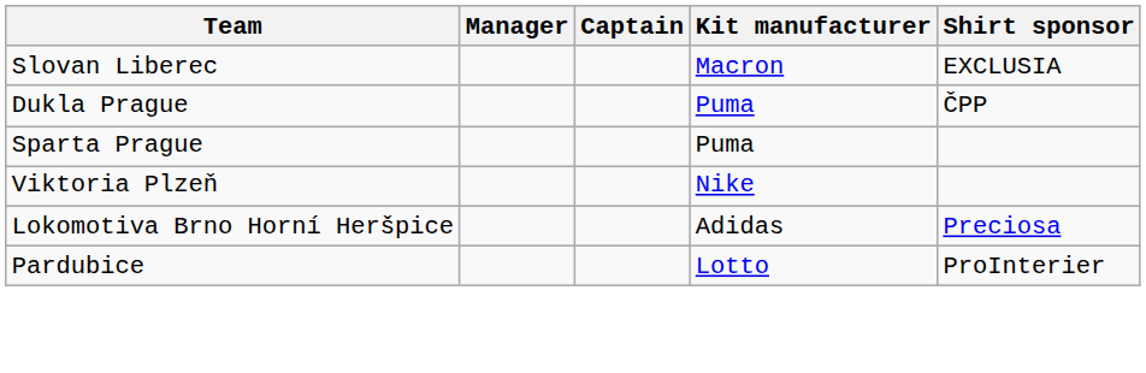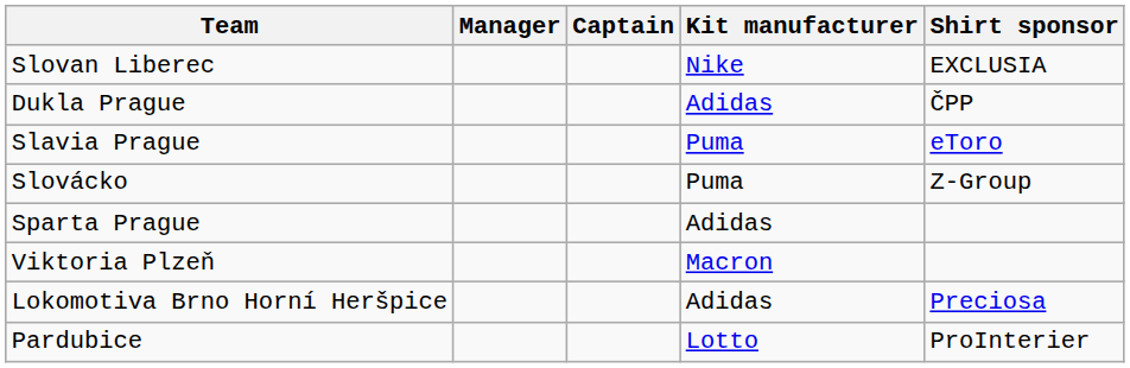 <table class="wikitable sortable" style="text-align: left;">
 <tr>
 <th>Team</th>
 <th>Manager</th>
 <th>Captain</th>
 <th>Kit manufacturer</th>
 <th>Shirt sponsor</th>
 </tr>
 <tr>
 <td>Slovan Liberec</td>
 <td> </td>
 <td> </td>
-<td><a href='#'>Macron</a></td>
+<td><a href='#'>Nike</a></td>
 <td>EXCLUSIA</td>
 </tr>
 <tr>
 <td>Dukla Prague</td>
 <td> </td>
 <td> </td>
+<td><a href='#'>Adidas</a></td>
+<td>ČPP</td>
+</tr>
+<tr>
+<td>Slavia Prague</td>
+<td> </td>
+<td> </td>
 <td><a href='#'>Puma</a></td>
-<td>ČPP</td>
+<td><a href='#'>eToro</a></td>
+</tr>
+<tr>
+<td>Slovácko</td>
+<td> </td>
+<td> </td>
+<td>Puma</td>
+<td>Z-Group</td>
 </tr>
 <tr>
 <td>Sparta Prague</td>
 <td> </td>
 <td> </td>
-<td>Puma</td>
+<td>Adidas</td>
 <td></td>
 </tr>
 <tr>
 <td>Viktoria Plzeň</td>
 <td> </td>
 <td> </td>
-<td><a href='#'>Nike</a></td>
+<td><a href='#'>Macron</a></td>
 <td></td>
 </tr>
 <tr>
 <td>Lokomotiva Brno Horní Heršpice</td>
 <td> </td>
 <td> </td>
 <td>Adidas</td>
 <td><a href='#'>Preciosa</a></td>
 </tr>
 <tr>
 <td>Pardubice</td>
 <td> </td>
 <td> </td>
 <td><a href='#'>Lotto</a></td>
 <td>ProInterier</td>
 </tr>
 </table>
